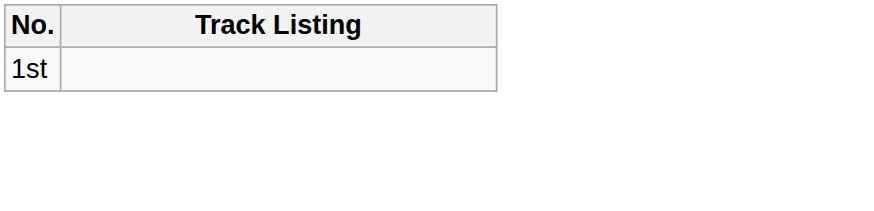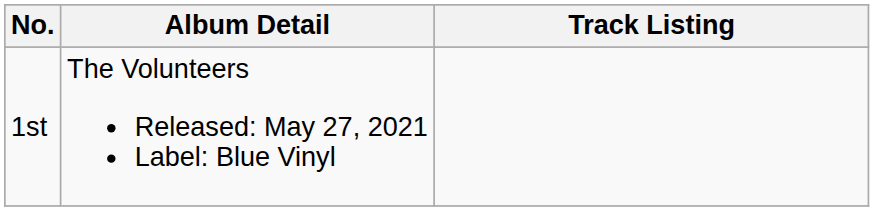 <table class="wikitable">
 <tr>
 <th>No.</th>
+<th align="left">Album Detail</th>
 <th width="250px" align="left">Track Listing</th>
 </tr>
 <tr>
 <td>1st</td>
+<td align="left">The Volunteers<br><ul><li>Released: May 27, 2021</li><li>Label: Blue Vinyl</li></ul></td>
 <td style="font-size: 100%;"></td>
 </tr>
 </table>
